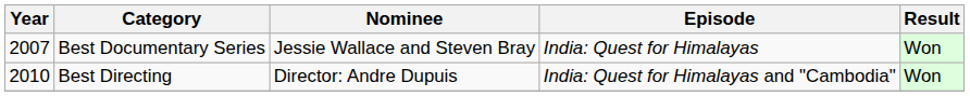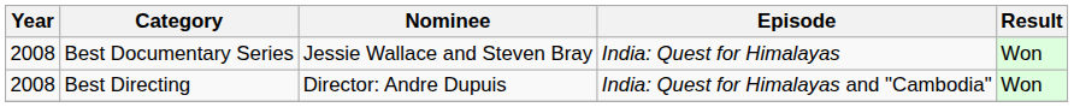 <table class="wikitable">
 <tr>
 <th>Year</th>
 <th>Category</th>
 <th>Nominee</th>
 <th>Episode</th>
 <th>Result</th>
 </tr>
 <tr>
-<td>2007</td>
+<td>2008</td>
 <td>Best Documentary Series </td>
 <td>Jessie Wallace and Steven Bray</td>
 <td><em>India: Quest for Himalayas</em></td>
 <td style="background: #ddffdd">Won</td>
 </tr>
 <tr>
-<td>2010</td>
+<td>2008</td>
 <td>Best Directing </td>
 <td>Director: Andre Dupuis</td>
 <td><em>India: Quest for Himalayas</em> and "Cambodia"</td>
 <td style="background: #ddffdd">Won</td>
 </tr>
 <tr>
 </tr>
 </table>
